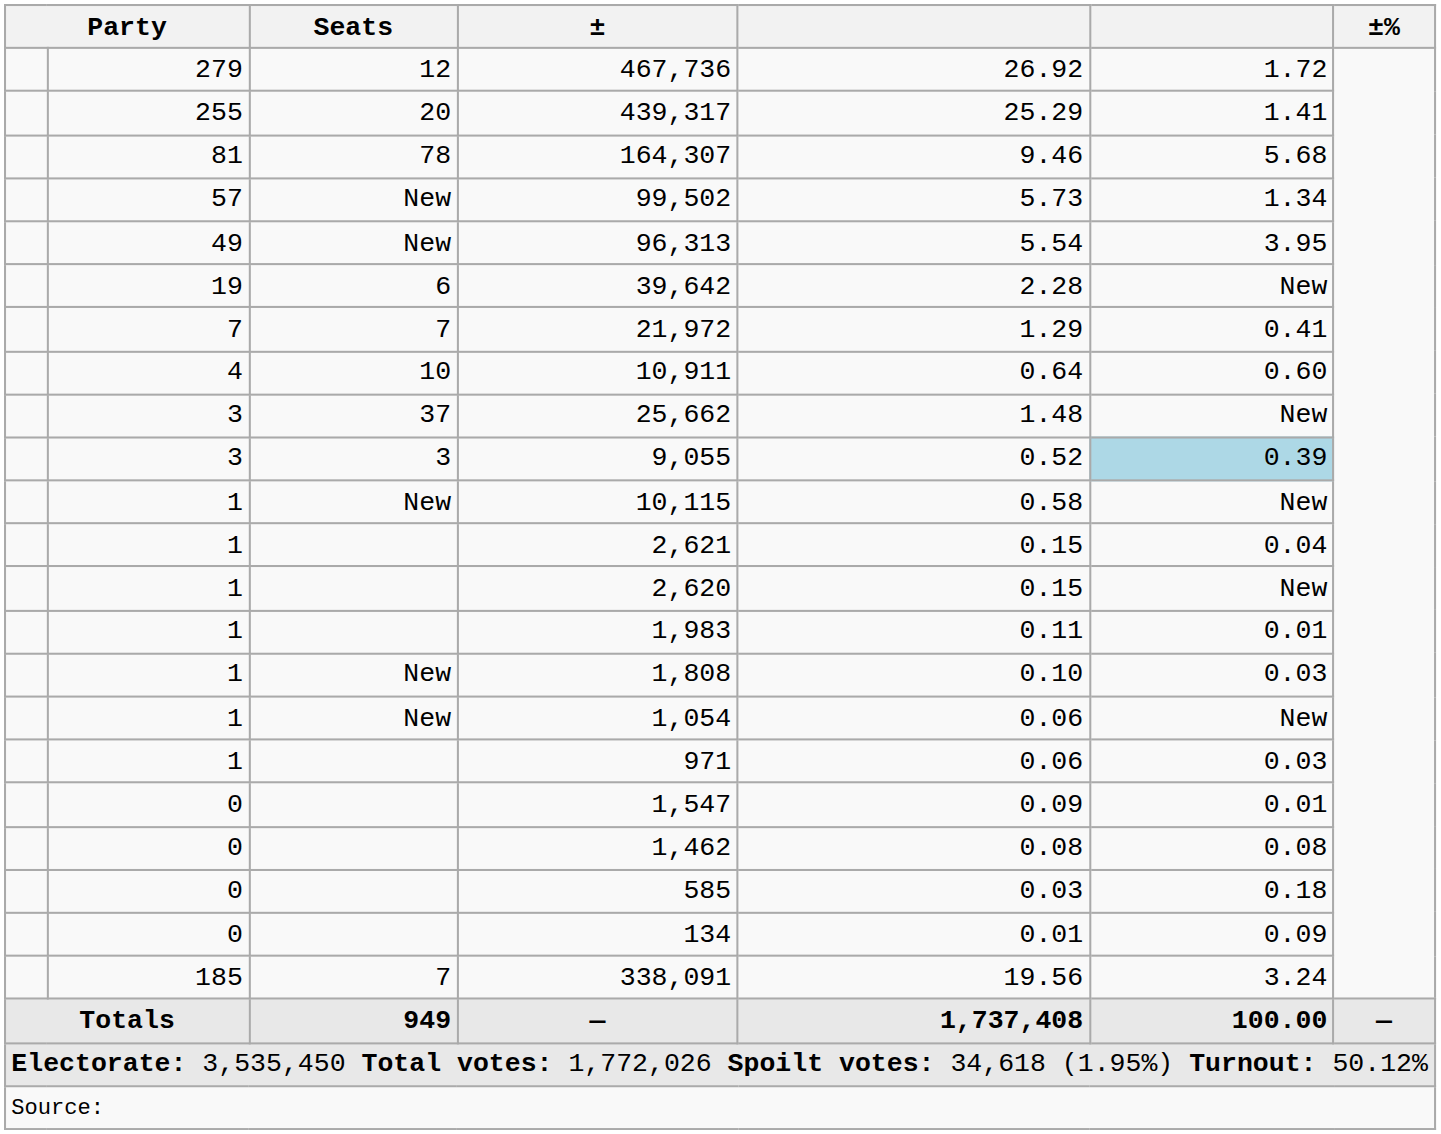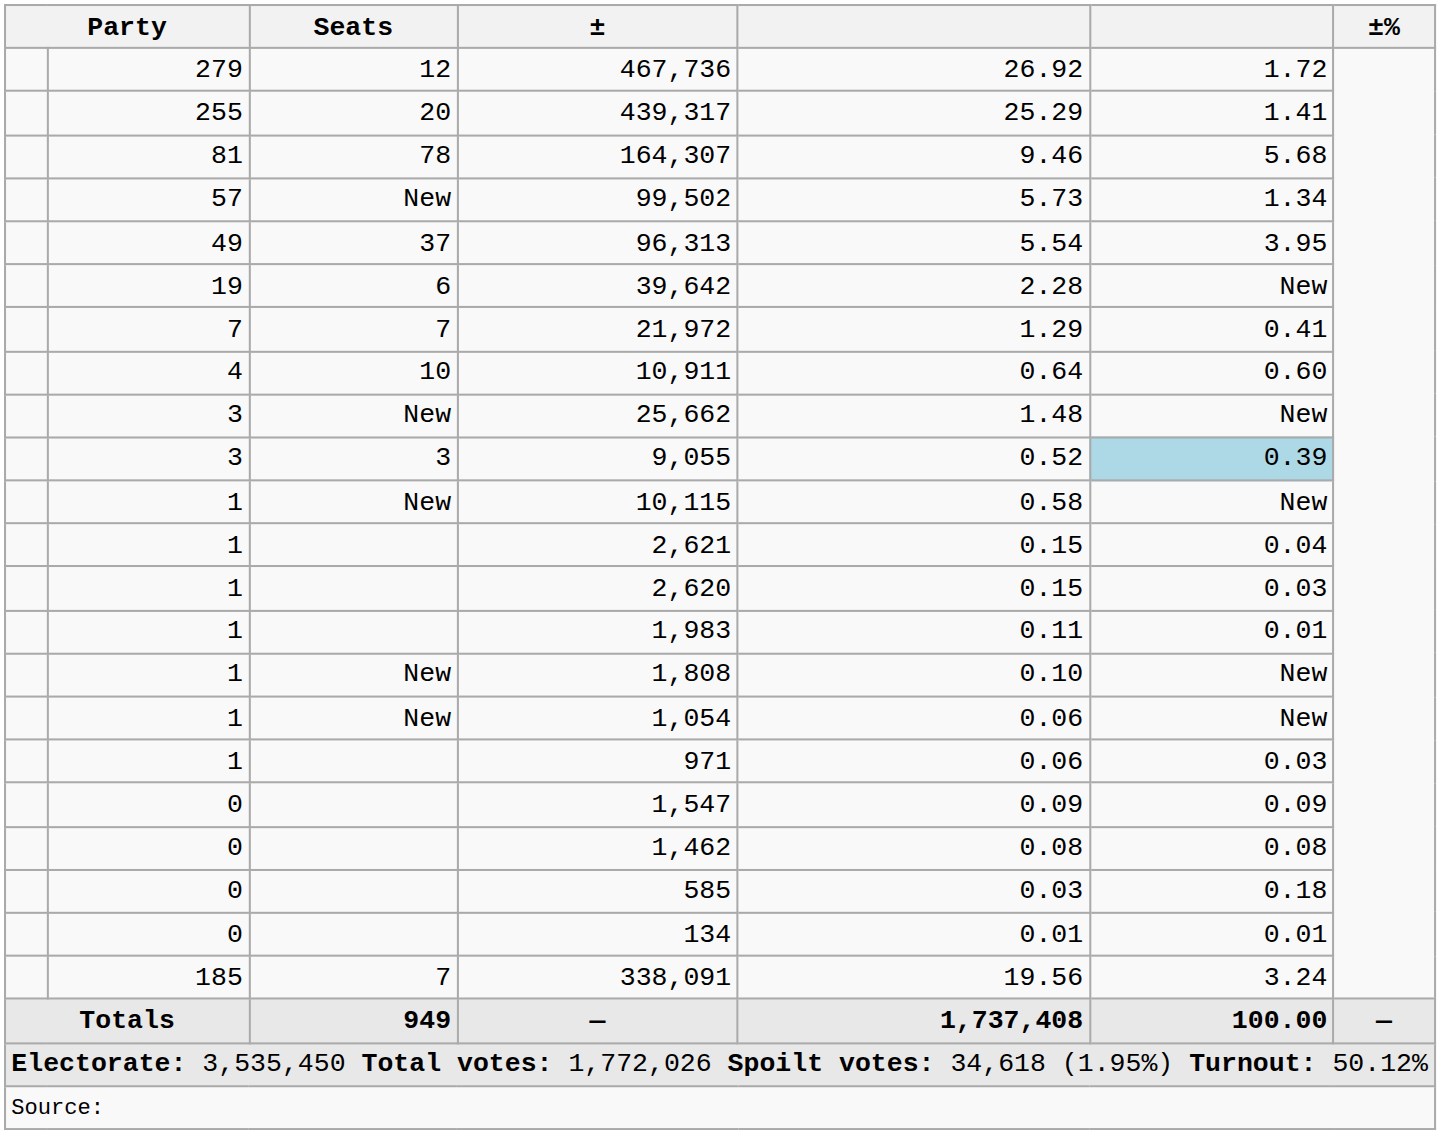 <table class= "wikitable sortable">
 <tr>
 <th colspan=2 align=center>Party</th>
 <th>Seats</th>
 <th>±</th>
 <th></th>
 <th></th>
 <th>±%</th>
 </tr>
 <tr>
 <td></td>
 <td align=right>279</td>
 <td align=right>12</td>
 <td align=right>467,736</td>
 <td align=right>26.92</td>
 <td align=right>1.72</td>
 </tr>
 <tr>
 <td></td>
 <td align=right>255</td>
 <td align=right>20</td>
 <td align=right>439,317</td>
 <td align=right>25.29</td>
 <td align=right>1.41</td>
 </tr>
 <tr>
 <td></td>
 <td align=right>81</td>
 <td align=right>78</td>
 <td align=right>164,307</td>
 <td align=right>9.46</td>
 <td align=right>5.68</td>
 </tr>
 <tr>
 <td></td>
 <td align=right>57</td>
 <td align=right>New</td>
 <td align=right>99,502</td>
 <td align=right>5.73</td>
 <td align=right>1.34</td>
 </tr>
 <tr>
 <td></td>
 <td align=right>49</td>
-<td align=right>New</td>
+<td align=right>37</td>
 <td align=right>96,313</td>
 <td align=right>5.54</td>
 <td align=right>3.95</td>
 </tr>
 <tr>
 <td></td>
 <td align=right>19</td>
 <td align=right>6</td>
 <td align=right>39,642</td>
 <td align=right>2.28</td>
 <td align=right>New</td>
 </tr>
 <tr>
 <td></td>
 <td align=right>7</td>
 <td align=right>7</td>
 <td align=right>21,972</td>
 <td align=right>1.29</td>
 <td align=right>0.41</td>
 </tr>
 <tr>
 <td></td>
 <td align=right>4</td>
 <td align=right>10</td>
 <td align=right>10,911</td>
 <td align=right>0.64</td>
 <td align=right>0.60</td>
 </tr>
 <tr>
 <td></td>
 <td align=right>3</td>
-<td align=right>37</td>
+<td align=right>New</td>
 <td align=right>25,662</td>
 <td align=right>1.48</td>
 <td align=right>New</td>
 </tr>
 <tr>
 <td></td>
 <td align=right>3</td>
 <td align=right>3</td>
 <td align=right>9,055</td>
 <td align=right>0.52</td>
 <td align=right style="background: lightblue;">0.39</td>
 </tr>
 <tr>
 <td></td>
 <td align=right>1</td>
 <td align=right>New</td>
 <td align=right>10,115</td>
 <td align=right>0.58</td>
 <td align=right>New</td>
 </tr>
 <tr>
 <td></td>
 <td align=right>1</td>
 <td align=right></td>
 <td align=right>2,621</td>
 <td align=right>0.15</td>
 <td align=right>0.04</td>
 </tr>
 <tr>
 <td></td>
 <td align=right>1</td>
 <td align=right></td>
 <td align=right>2,620</td>
 <td align=right>0.15</td>
-<td align=right>New</td>
+<td align=right>0.03</td>
 </tr>
 <tr>
 <td></td>
 <td align=right>1</td>
 <td align=right></td>
 <td align=right>1,983</td>
 <td align=right>0.11</td>
 <td align=right>0.01</td>
 </tr>
 <tr>
 <td></td>
 <td align=right>1</td>
 <td align=right>New</td>
 <td align=right>1,808</td>
 <td align=right>0.10</td>
-<td align=right>0.03</td>
+<td align=right>New</td>
 </tr>
 <tr>
 <td></td>
 <td align=right>1</td>
 <td align=right>New</td>
 <td align=right>1,054</td>
 <td align=right>0.06</td>
 <td align=right>New</td>
 </tr>
 <tr>
 <td></td>
 <td align=right>1</td>
 <td align=right></td>
 <td align=right>971</td>
 <td align=right>0.06</td>
 <td align=right>0.03</td>
 </tr>
 <tr>
 <td></td>
 <td align=right>0</td>
 <td align=right></td>
 <td align=right>1,547</td>
 <td align=right>0.09</td>
-<td align=right>0.01</td>
+<td align=right>0.09</td>
 </tr>
 <tr>
 <td></td>
 <td align=right>0</td>
 <td align=right></td>
 <td align=right>1,462</td>
 <td align=right>0.08</td>
 <td align=right>0.08</td>
 </tr>
 <tr>
 <td></td>
 <td align=right>0</td>
 <td align=right></td>
 <td align=right>585</td>
 <td align=right>0.03</td>
 <td align=right>0.18</td>
 </tr>
 <tr>
 <td></td>
 <td align=right>0</td>
 <td align=right></td>
 <td align=right>134</td>
 <td align=right>0.01</td>
-<td align=right>0.09</td>
+<td align=right>0.01</td>
 </tr>
 <tr>
 <td></td>
 <td align=right>185</td>
 <td align=right>7</td>
 <td align=right>338,091</td>
 <td align=right>19.56</td>
 <td align=right>3.24</td>
 </tr>
 <tr class="sortbottom" style="font-weight:bold; background:rgb(232,232,232);">
 <td colspan=2 align=center>Totals</td>
 <td align=right>949</td>
 <td align=center>—</td>
 <td align=right>1,737,408</td>
 <td align=right>100.00</td>
 <td align=center>—</td>
 </tr>
 <tr class="sortbottom" style="background:rgb(232,232,232);">
 <td colspan=7><strong>Electorate:</strong> 3,535,450 <strong>Total votes:</strong> 1,772,026 <strong>Spoilt votes:</strong> 34,618 (1.95%) <strong>Turnout:</strong> 50.12%</td>
 </tr>
 <tr>
 <td colspan="7" style="text-align:left;"><small>Source: </small></td>
 </tr>
 </table>
